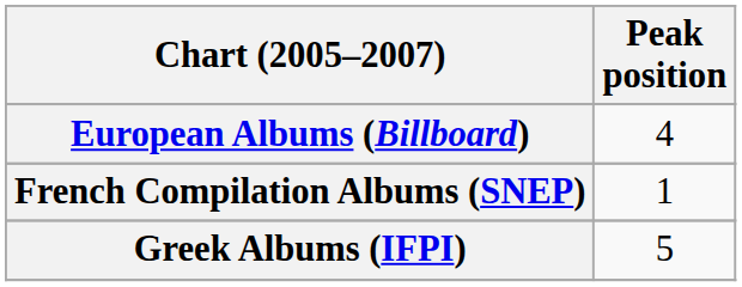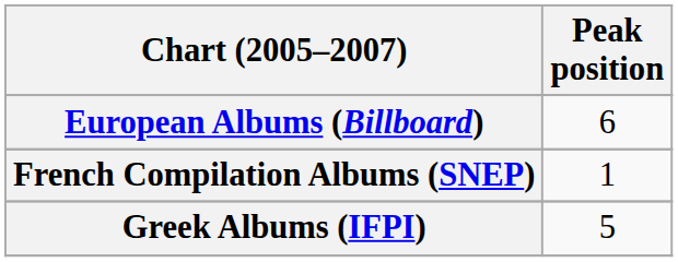 <table class="wikitable sortable plainrowheaders" style="text-align:center">
 <tr>
 <th scope="col">Chart (2005–2007)</th>
 <th scope="col">Peak<br>position</th>
 </tr>
 <tr>
 </tr>
 <tr>
 </tr>
 <tr>
 </tr>
 <tr>
 </tr>
 <tr>
 </tr>
 <tr>
 </tr>
 <tr>
 </tr>
 <tr>
 <th scope="row"><a href='#'>European Albums</a> (<em><a href='#'>Billboard</a></em>)</th>
-<td>4</td>
+<td>6</td>
 </tr>
 <tr>
 </tr>
 <tr>
 <th scope="row">French Compilation Albums (<a href='#'>SNEP</a>)</th>
 <td>1</td>
 </tr>
 <tr>
 </tr>
 <tr>
 <th scope="row">Greek Albums (<a href='#'>IFPI</a>)</th>
 <td>5</td>
 </tr>
 <tr>
 </tr>
 <tr>
 </tr>
 <tr>
 </tr>
 <tr>
 </tr>
 <tr>
 </tr>
 <tr>
 </tr>
 <tr>
 </tr>
 <tr>
 </tr>
 <tr>
 </tr>
 <tr>
 </tr>
 <tr>
 </tr>
 </table>
